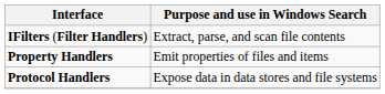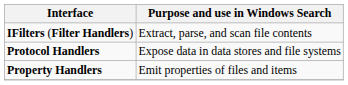 <table border="1" class="wikitable floatright" style="font-size:100%">
 <tr>
 <th>Interface</th>
 <th>Purpose and use in Windows Search</th>
 </tr>
 <tr>
 <td><strong>IFilters</strong> (<strong>Filter Handlers</strong>)</td>
 <td>Extract, parse, and scan file contents</td>
 </tr>
 <tr>
+<td><strong>Protocol Handlers</strong></td>
+<td>Expose data in data stores and file systems</td>
+</tr>
+<tr>
 <td><strong>Property Handlers</strong></td>
 <td>Emit properties of files and items</td>
 </tr>
 <tr>
-<td><strong>Protocol Handlers</strong></td>
-<td>Expose data in data stores and file systems</td>
-</tr>
-<tr>
 </tr>
 </table>
